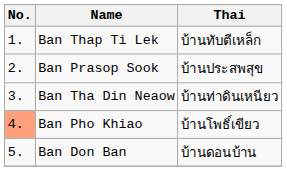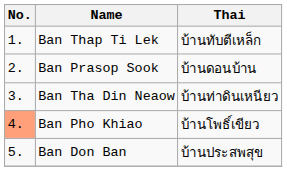 <table class="wikitable sortable">
 <tr>
 <th>No.</th>
 <th>Name</th>
 <th>Thai</th>
 </tr>
 <tr>
 <td>1.</td>
 <td>Ban Thap Ti Lek</td>
 <td>บ้านทับตีเหล็ก</td>
 </tr>
 <tr>
 <td>2.</td>
 <td>Ban Prasop Sook</td>
-<td>บ้านประสพสุข</td>
+<td>บ้านดอนบ้าน</td>
 </tr>
 <tr>
 <td>3.</td>
 <td>Ban Tha Din Neaow</td>
 <td>บ้านท่าดินเหนียว</td>
 </tr>
 <tr>
 <td style="background: lightsalmon;">4.</td>
 <td>Ban Pho Khiao</td>
 <td>บ้านโพธิ์เขียว</td>
 </tr>
 <tr>
 <td>5.</td>
 <td>Ban Don Ban</td>
-<td>บ้านดอนบ้าน</td>
+<td>บ้านประสพสุข</td>
 </tr>
 <tr>
 </tr>
 </table>
